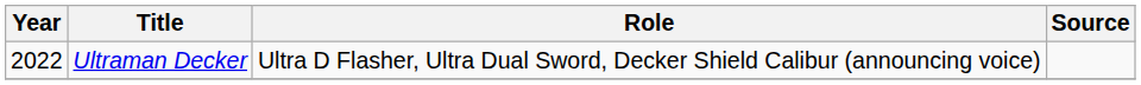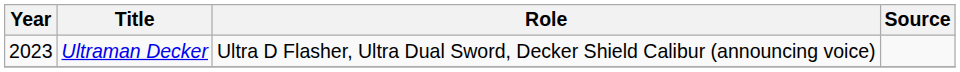 <table class="wikitable sortable plainrowheaders">
 <tr>
 <th>Year</th>
 <th>Title</th>
 <th>Role</th>
 <th class="unsortable">Source</th>
 </tr>
 <tr>
-<td>2022</td>
+<td>2023</td>
 <td><em><a href='#'>Ultraman Decker</a></em></td>
 <td>Ultra D Flasher, Ultra Dual Sword, Decker Shield Calibur (announcing voice)</td>
 <td></td>
 </tr>
 <tr>
 </tr>
 </table>
